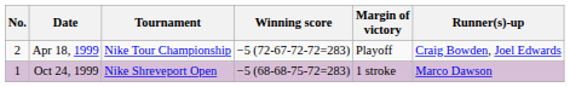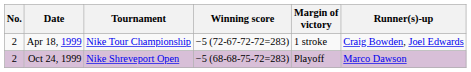 <table class="wikitable" style="font-size:95%;">
 <tr>
 <th>No.</th>
 <th>Date</th>
 <th>Tournament</th>
 <th>Winning score</th>
 <th>Margin of<br>victory</th>
 <th>Runner(s)-up</th>
 </tr>
 <tr>
 <td align=center>2</td>
 <td align=right>Apr 18, <a href='#'>1999</a></td>
 <td><a href='#'>Nike Tour Championship</a></td>
 <td>−5 (72-67-72-72=283)</td>
-<td>Playoff</td>
+<td>1 stroke</td>
 <td> <a href='#'>Craig Bowden</a>,  <a href='#'>Joel Edwards</a></td>
 </tr>
 <tr style="background:thistle;">
-<td align=center>1</td>
+<td align=center>2</td>
 <td align=right>Oct 24, 1999</td>
 <td><a href='#'>Nike Shreveport Open</a></td>
 <td>−5 (68-68-75-72=283)</td>
-<td>1 stroke</td>
+<td>Playoff</td>
 <td> <a href='#'>Marco Dawson</a></td>
 </tr>
 </table>
